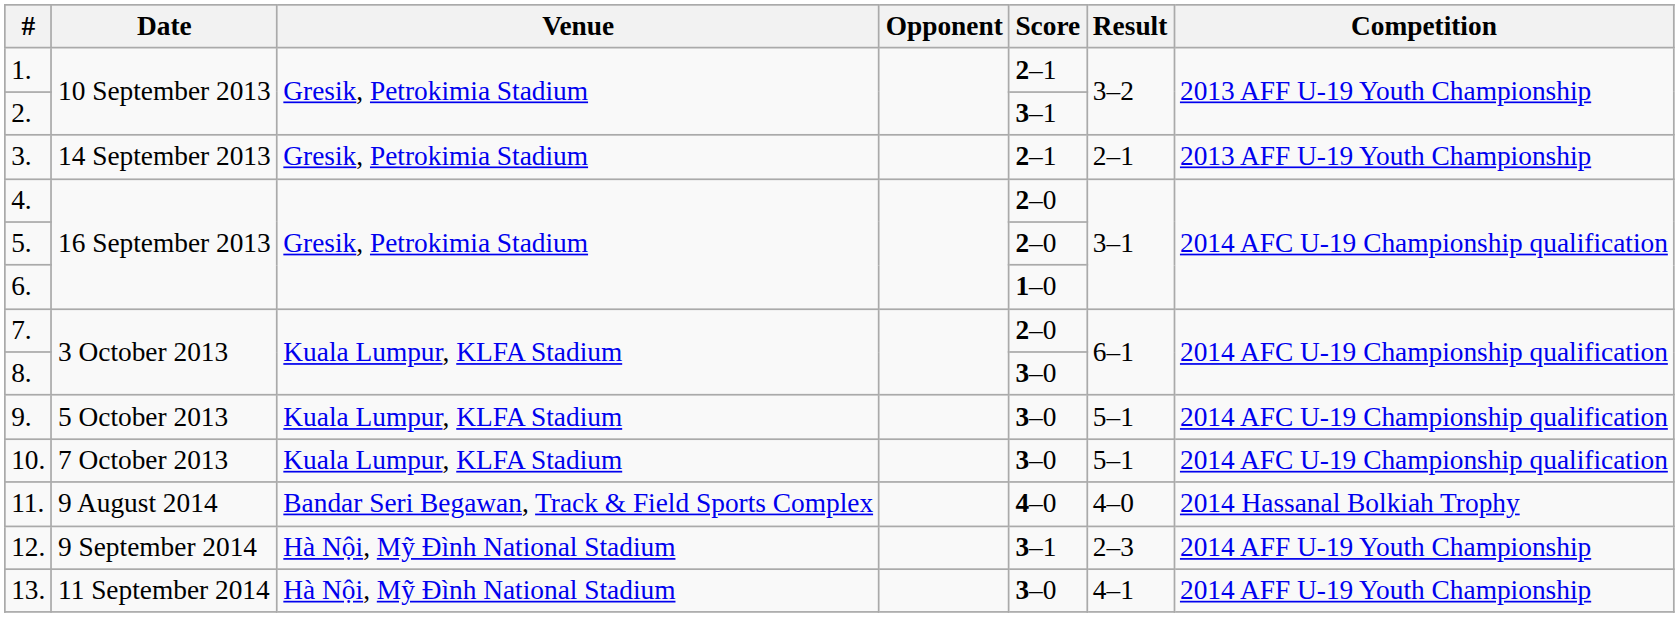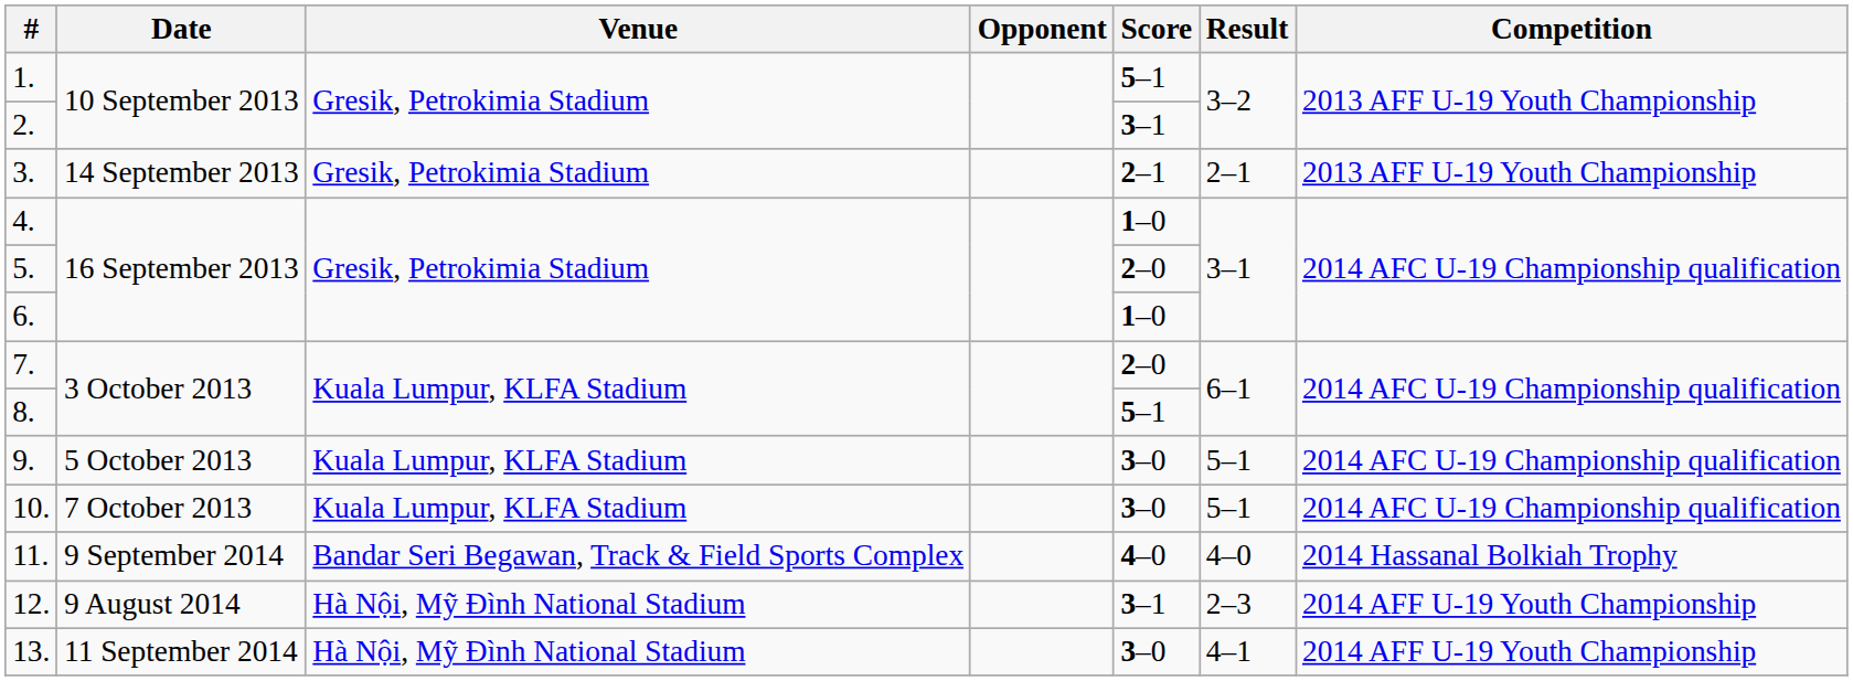 <table class="wikitable collapsible collapsed">
 <tr>
 <th>#</th>
 <th>Date</th>
 <th>Venue</th>
 <th>Opponent</th>
 <th>Score</th>
 <th>Result</th>
 <th>Competition</th>
 </tr>
 <tr>
 <td>1.</td>
 <td rowspan="2">10 September 2013</td>
 <td rowspan="2"><a href='#'>Gresik</a>, <a href='#'>Petrokimia Stadium</a></td>
 <td rowspan="2"></td>
-<td><strong>2</strong>–1</td>
+<td><strong>5</strong>–1</td>
 <td rowspan="2">3–2</td>
 <td rowspan="2"><a href='#'>2013 AFF U-19 Youth Championship</a></td>
 </tr>
 <tr>
 <td>2.</td>
 <td><strong>3</strong>–1</td>
 </tr>
 <tr>
 <td>3.</td>
 <td>14 September 2013</td>
 <td><a href='#'>Gresik</a>, <a href='#'>Petrokimia Stadium</a></td>
 <td></td>
 <td><strong>2</strong>–1</td>
 <td>2–1</td>
 <td><a href='#'>2013 AFF U-19 Youth Championship</a></td>
 </tr>
 <tr>
 <td>4.</td>
 <td rowspan="3">16 September 2013</td>
 <td rowspan="3"><a href='#'>Gresik</a>, <a href='#'>Petrokimia Stadium</a></td>
 <td rowspan="3"></td>
-<td><strong>2</strong>–0</td>
+<td><strong>1</strong>–0</td>
 <td rowspan="3">3–1</td>
 <td rowspan="3"><a href='#'>2014 AFC U-19 Championship qualification</a></td>
 </tr>
 <tr>
 <td>5.</td>
 <td><strong>2</strong>–0</td>
 </tr>
 <tr>
 <td>6.</td>
 <td><strong>1</strong>–0</td>
 </tr>
 <tr>
 <td>7.</td>
 <td rowspan="2">3 October 2013</td>
 <td rowspan="2"><a href='#'>Kuala Lumpur</a>, <a href='#'>KLFA Stadium</a></td>
 <td rowspan="2"></td>
 <td><strong>2</strong>–0</td>
 <td rowspan="2">6–1</td>
 <td rowspan="2"><a href='#'>2014 AFC U-19 Championship qualification</a></td>
 </tr>
 <tr>
 <td>8.</td>
-<td><strong>3</strong>–0</td>
+<td><strong>5</strong>–1</td>
 </tr>
 <tr>
 <td>9.</td>
 <td>5 October 2013</td>
 <td><a href='#'>Kuala Lumpur</a>, <a href='#'>KLFA Stadium</a></td>
 <td></td>
 <td><strong>3</strong>–0</td>
 <td>5–1</td>
 <td><a href='#'>2014 AFC U-19 Championship qualification</a></td>
 </tr>
 <tr>
 <td>10.</td>
 <td>7 October 2013</td>
 <td><a href='#'>Kuala Lumpur</a>, <a href='#'>KLFA Stadium</a></td>
 <td></td>
 <td><strong>3</strong>–0</td>
 <td>5–1</td>
 <td><a href='#'>2014 AFC U-19 Championship qualification</a></td>
 </tr>
 <tr>
 <td>11.</td>
-<td>9 August 2014</td>
+<td>9 September 2014</td>
 <td><a href='#'>Bandar Seri Begawan</a>, <a href='#'>Track & Field Sports Complex</a></td>
 <td></td>
 <td><strong>4</strong>–0</td>
 <td>4–0</td>
 <td><a href='#'>2014 Hassanal Bolkiah Trophy</a></td>
 </tr>
 <tr>
 <td>12.</td>
-<td>9 September 2014</td>
+<td>9 August 2014</td>
 <td><a href='#'>Hà Nội</a>, <a href='#'>Mỹ Đình National Stadium</a></td>
 <td></td>
 <td><strong>3</strong>–1</td>
 <td>2–3</td>
 <td><a href='#'>2014 AFF U-19 Youth Championship</a></td>
 </tr>
 <tr>
 <td>13.</td>
 <td>11 September 2014</td>
 <td><a href='#'>Hà Nội</a>, <a href='#'>Mỹ Đình National Stadium</a></td>
 <td></td>
 <td><strong>3</strong>–0</td>
 <td>4–1</td>
 <td><a href='#'>2014 AFF U-19 Youth Championship</a></td>
 </tr>
 </table>
